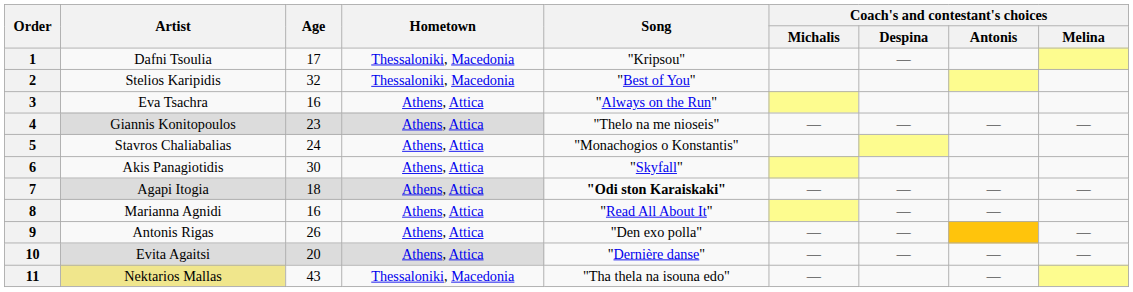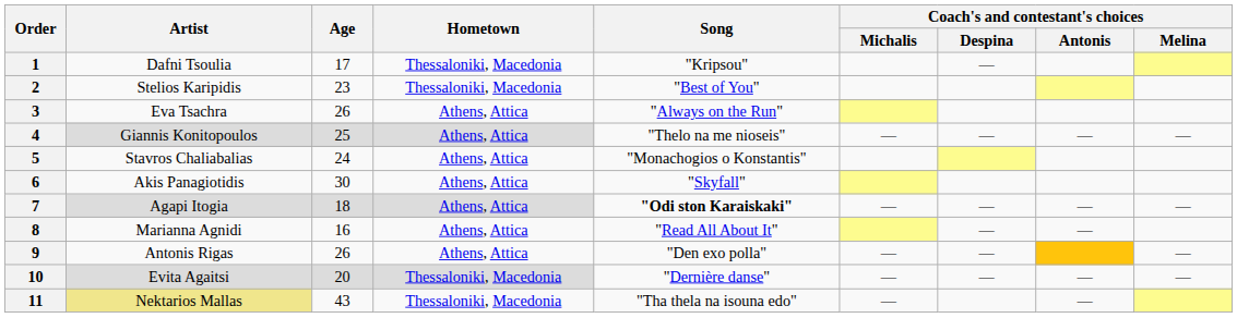 <table class="wikitable" style="text-align:center; line-height:17px; width:100%;">
 <tr>
 <th scope="col" rowspan="2" width="05%">Order</th>
 <th scope="col" rowspan="2" width="20%">Artist</th>
 <th scope="col" rowspan="2" width="05%">Age</th>
 <th scope="col" rowspan="2" width="18%">Hometown</th>
 <th scope="col" rowspan="2" width="20%">Song</th>
 <th scope="col" colspan="4" width="32%">Coach's and contestant's choices</th>
 </tr>
 <tr>
 <th width="08%">Michalis</th>
 <th width="08%">Despina</th>
 <th width="08%">Antonis</th>
 <th width="08%">Melina</th>
 </tr>
 <tr>
 <th>1</th>
 <td>Dafni Tsoulia</td>
 <td>17</td>
 <td><a href='#'>Thessaloniki</a>, <a href='#'>Macedonia</a></td>
 <td>"Kripsou"</td>
 <td></td>
 <td>—</td>
 <td></td>
 <td style="background: #fdfc8f;"></td>
 </tr>
 <tr>
 <th>2</th>
 <td>Stelios Karipidis</td>
-<td>32</td>
+<td>23</td>
 <td><a href='#'>Thessaloniki</a>, <a href='#'>Macedonia</a></td>
 <td>"<a href='#'>Best of You</a>"</td>
 <td></td>
 <td></td>
 <td style="background: #fdfc8f;"></td>
 <td></td>
 </tr>
 <tr>
 <th>3</th>
 <td>Eva Tsachra</td>
-<td>16</td>
+<td>26</td>
 <td><a href='#'>Athens</a>, <a href='#'>Attica</a></td>
 <td>"<a href='#'>Always on the Run</a>"</td>
 <td style="background: #fdfc8f;"></td>
 <td></td>
 <td></td>
 <td></td>
 </tr>
 <tr>
 <th>4</th>
 <td style="background: #DCDCDC;">Giannis Konitopoulos</td>
-<td style="background: #DCDCDC;">23</td>
+<td style="background: #DCDCDC;">25</td>
 <td style="background: #DCDCDC;"><a href='#'>Athens</a>, <a href='#'>Attica</a></td>
 <td>"Thelo na me nioseis"</td>
 <td>—</td>
 <td>—</td>
 <td>—</td>
 <td>—</td>
 </tr>
 <tr>
 <th>5</th>
 <td>Stavros Chaliabalias</td>
 <td>24</td>
 <td><a href='#'>Athens</a>, <a href='#'>Attica</a></td>
 <td>"Monachogios o Konstantis"</td>
 <td></td>
 <td style="background: #fdfc8f;"></td>
 <td></td>
 <td></td>
 </tr>
 <tr>
 <th>6</th>
 <td>Akis Panagiotidis</td>
 <td>30</td>
 <td><a href='#'>Athens</a>, <a href='#'>Attica</a></td>
 <td>"<a href='#'>Skyfall</a>"</td>
 <td style="background: #fdfc8f;"></td>
 <td></td>
 <td></td>
 <td></td>
 </tr>
 <tr>
 <th>7</th>
 <td style="background: #DCDCDC;">Agapi Itogia</td>
 <td style="background: #DCDCDC;">18</td>
 <td style="background: #DCDCDC;"><a href='#'>Athens</a>, <a href='#'>Attica</a></td>
 <td><strong>"Odi ston Karaiskaki"</strong></td>
 <td>—</td>
 <td>—</td>
 <td>—</td>
 <td>—</td>
 </tr>
 <tr>
 <th>8</th>
 <td>Marianna Agnidi</td>
 <td>16</td>
 <td><a href='#'>Athens</a>, <a href='#'>Attica</a></td>
 <td>"<a href='#'>Read All About It</a>"</td>
 <td style="background: #fdfc8f;"></td>
 <td>—</td>
 <td>—</td>
 <td></td>
 </tr>
 <tr>
 <th>9</th>
 <td>Antonis Rigas</td>
 <td>26</td>
 <td><a href='#'>Athens</a>, <a href='#'>Attica</a></td>
 <td>"Den exo polla"</td>
 <td>—</td>
 <td>—</td>
 <td style="background: #FFC40C"></td>
 <td>—</td>
 </tr>
 <tr>
 <th>10</th>
 <td style="background: #DCDCDC;">Evita Agaitsi</td>
 <td style="background: #DCDCDC;">20</td>
-<td style="background: #DCDCDC;"><a href='#'>Athens</a>, <a href='#'>Attica</a></td>
+<td style="background: #DCDCDC;"><a href='#'>Thessaloniki</a>, <a href='#'>Macedonia</a></td>
 <td>"<a href='#'>Dernière danse</a>"</td>
 <td>—</td>
 <td>—</td>
 <td>—</td>
 <td>—</td>
 </tr>
 <tr>
 <th>11</th>
 <td style="background: khaki;">Nektarios Mallas</td>
 <td>43</td>
 <td><a href='#'>Thessaloniki</a>, <a href='#'>Macedonia</a></td>
 <td>"Tha thela na isouna edo"</td>
 <td>—</td>
 <td></td>
 <td>—</td>
 <td style="background: #fdfc8f;"></td>
 </tr>
 </table>
